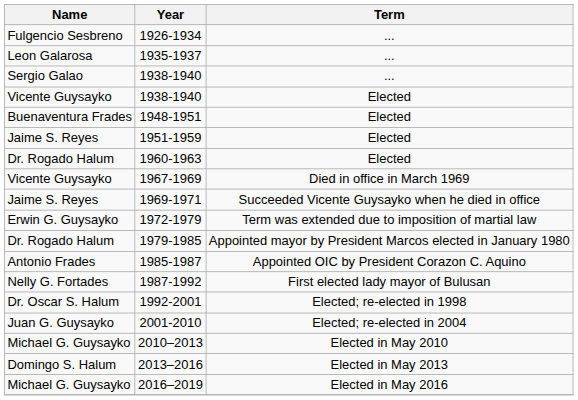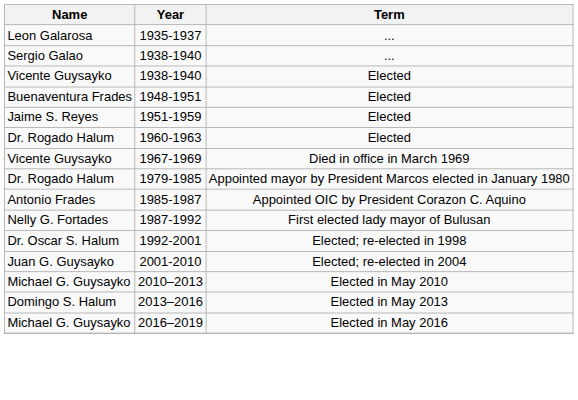 <table class="wikitable">
 <tr>
 <th>Name</th>
 <th>Year</th>
 <th>Term</th>
-</tr>
-<tr>
-<td>Fulgencio Sesbreno</td>
-<td align=center>1926-1934</td>
-<td align=center>...</td>
 </tr>
 <tr>
 <td>Leon Galarosa</td>
 <td align=center>1935-1937</td>
 <td align=center>...</td>
 </tr>
 <tr>
 <td>Sergio Galao</td>
 <td align=center>1938-1940</td>
 <td align=center>...</td>
 </tr>
 <tr>
 <td>Vicente Guysayko</td>
 <td align=center>1938-1940</td>
 <td align=center>Elected</td>
 </tr>
 <tr>
 <td>Buenaventura Frades</td>
 <td align=center>1948-1951</td>
 <td align=center>Elected</td>
 </tr>
 <tr>
 <td>Jaime S. Reyes</td>
 <td align=center>1951-1959</td>
 <td align=center>Elected</td>
 </tr>
 <tr>
 <td>Dr. Rogado Halum</td>
 <td align=center>1960-1963</td>
 <td align=center>Elected</td>
 </tr>
 <tr>
 <td>Vicente Guysayko</td>
 <td align=center>1967-1969</td>
 <td align=center>Died in office in March 1969</td>
-</tr>
-<tr>
-<td>Jaime S. Reyes</td>
-<td align=center>1969-1971</td>
-<td align=center>Succeeded Vicente Guysayko when he died in office</td>
-</tr>
-<tr>
-<td>Erwin G. Guysayko</td>
-<td align=center>1972-1979</td>
-<td align=center>Term was extended due to imposition of martial law</td>
 </tr>
 <tr>
 <td>Dr. Rogado Halum</td>
 <td align=center>1979-1985</td>
 <td align=center>Appointed mayor by President Marcos elected in January 1980</td>
 </tr>
 <tr>
 <td>Antonio Frades</td>
 <td align=center>1985-1987</td>
 <td align=center>Appointed OIC by President Corazon C. Aquino</td>
 </tr>
 <tr>
 <td>Nelly G. Fortades</td>
 <td align=center>1987-1992</td>
 <td align=center>First elected lady mayor of Bulusan</td>
 </tr>
 <tr>
 <td>Dr. Oscar S. Halum</td>
 <td align=center>1992-2001</td>
 <td align=center>Elected; re-elected in 1998</td>
 </tr>
 <tr>
 <td>Juan G. Guysayko</td>
 <td align=center>2001-2010</td>
 <td align=center>Elected; re-elected in 2004</td>
 </tr>
 <tr>
 <td>Michael G. Guysayko</td>
 <td align=center>2010–2013</td>
 <td align=center>Elected in May 2010</td>
 </tr>
 <tr>
 <td>Domingo S. Halum</td>
 <td align=center>2013–2016</td>
 <td align=center>Elected in May 2013</td>
 </tr>
 <tr>
 <td>Michael G. Guysayko</td>
 <td align=center>2016–2019</td>
 <td align=center>Elected in May 2016</td>
 </tr>
 <tr>
 </tr>
 </table>
